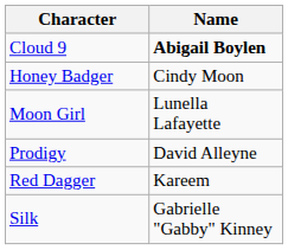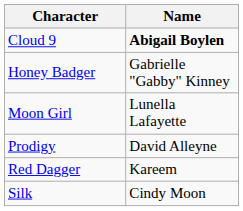 <table class="wikitable sortable" style="width:40%;">
 <tr>
 <th scope=col style="width:20%;">Character</th>
 <th scope=col style="width:20%;">Name</th>
 </tr>
 <tr>
 <td><a href='#'>Cloud 9</a></td>
 <td><strong>Abigail Boylen</strong></td>
 </tr>
 <tr>
 <td><a href='#'>Honey Badger</a></td>
-<td>Cindy Moon</td>
+<td>Gabrielle "Gabby" Kinney</td>
 </tr>
 <tr>
 <td><a href='#'>Moon Girl</a></td>
 <td>Lunella Lafayette</td>
 </tr>
 <tr>
 <td><a href='#'>Prodigy</a></td>
 <td>David Alleyne</td>
 </tr>
 <tr>
 <td><a href='#'>Red Dagger</a></td>
 <td>Kareem</td>
 </tr>
 <tr>
 <td><a href='#'>Silk</a></td>
-<td>Gabrielle "Gabby" Kinney</td>
+<td>Cindy Moon</td>
 </tr>
 </table>
